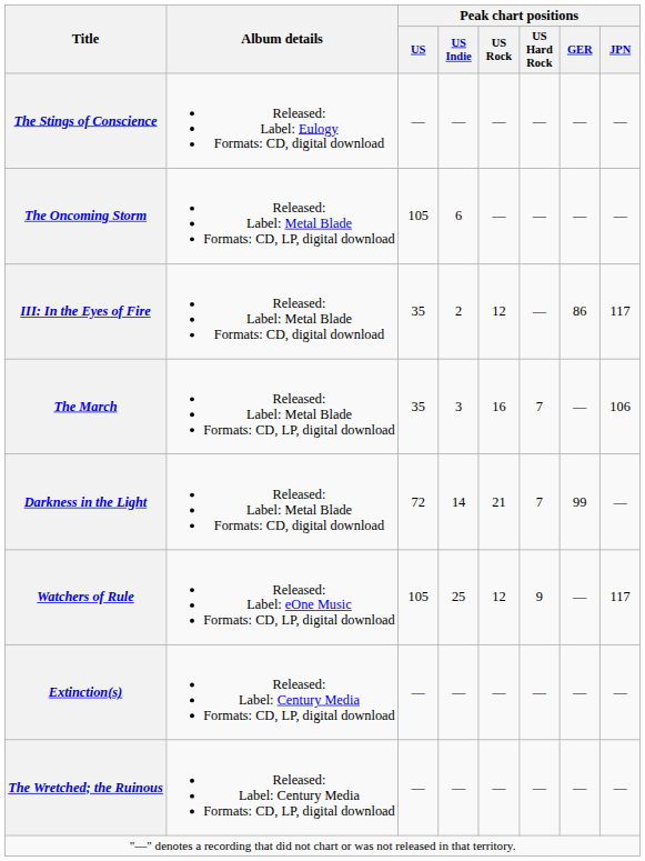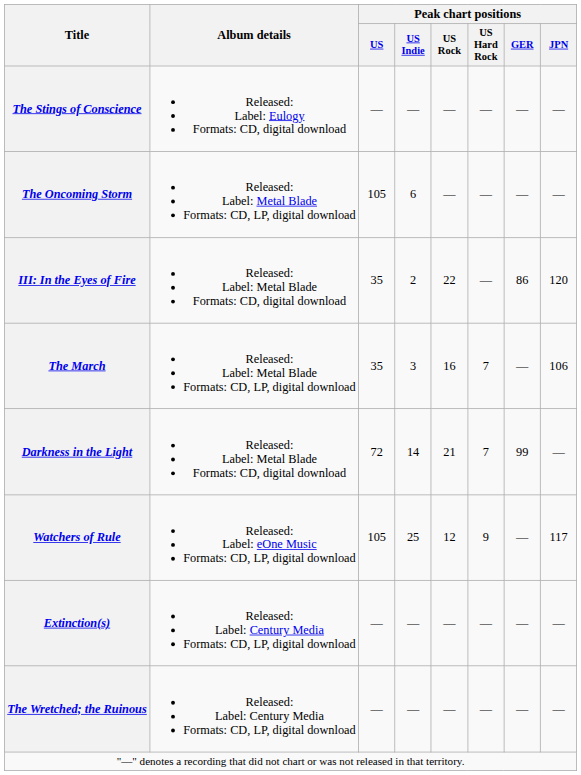 <table class="wikitable plainrowheaders" style="text-align:center;">
 <tr>
 <th rowspan="2">Title</th>
 <th rowspan="2">Album details</th>
 <th colspan="10">Peak chart positions</th>
 </tr>
 <tr>
 <th scope="col" style="width:3em;font-size:85%;"><a href='#'>US</a><br></th>
 <th scope="col" style="width:3em;font-size:85%;"><a href='#'>US<br>Indie</a><br></th>
 <th scope="col" style="width:3em;font-size:85%;">US<br>Rock<br></th>
 <th scope="col" style="width:3em;font-size:85%;">US<br>Hard<br>Rock<br></th>
 <th scope="col" style="width:3em;font-size:85%;"><a href='#'>GER</a><br></th>
 <th scope="col" style="width:3em;font-size:85%;"><a href='#'>JPN</a><br></th>
 </tr>
 <tr>
 <th scope="row"><em><a href='#'>The Stings of Conscience</a></em></th>
 <td><br><ul><li>Released: </li><li>Label: <a href='#'>Eulogy</a></li><li>Formats: CD, digital download</li></ul></td>
 <td>—</td>
 <td>—</td>
 <td>—</td>
 <td>—</td>
 <td>—</td>
 <td>—</td>
 </tr>
 <tr>
 <th scope="row"><em><a href='#'>The Oncoming Storm</a></em></th>
 <td><br><ul><li>Released: </li><li>Label: <a href='#'>Metal Blade</a></li><li>Formats: CD, LP, digital download</li></ul></td>
 <td>105</td>
 <td>6</td>
 <td>—</td>
 <td>—</td>
 <td>—</td>
 <td>—</td>
 </tr>
 <tr>
 <th scope="row"><em><a href='#'>III: In the Eyes of Fire</a></em></th>
 <td><br><ul><li>Released: </li><li>Label: Metal Blade</li><li>Formats: CD, digital download</li></ul></td>
 <td>35</td>
 <td>2</td>
-<td>12</td>
+<td>22</td>
 <td>—</td>
 <td>86</td>
-<td>117</td>
+<td>120</td>
 </tr>
 <tr>
 <th scope="row"><em><a href='#'>The March</a></em></th>
 <td><br><ul><li>Released: </li><li>Label: Metal Blade</li><li>Formats: CD, LP, digital download</li></ul></td>
 <td>35</td>
 <td>3</td>
 <td>16</td>
 <td>7</td>
 <td>—</td>
 <td>106</td>
 </tr>
 <tr>
 <th scope="row"><em><a href='#'>Darkness in the Light</a></em></th>
 <td><br><ul><li>Released: </li><li>Label: Metal Blade</li><li>Formats: CD, digital download</li></ul></td>
 <td>72</td>
 <td>14</td>
 <td>21</td>
 <td>7</td>
 <td>99</td>
 <td>—</td>
 </tr>
 <tr>
 <th scope="row"><em><a href='#'>Watchers of Rule</a></em></th>
 <td><br><ul><li>Released: </li><li>Label: <a href='#'>eOne Music</a></li><li>Formats: CD, LP, digital download</li></ul></td>
 <td>105</td>
 <td>25</td>
 <td>12</td>
 <td>9</td>
 <td>—</td>
 <td>117</td>
 </tr>
 <tr>
 <th scope="row"><em><a href='#'>Extinction(s)</a></em></th>
 <td><br><ul><li>Released: </li><li>Label: <a href='#'>Century Media</a></li><li>Formats: CD, LP, digital download</li></ul></td>
 <td>—</td>
 <td>—</td>
 <td>—</td>
 <td>—</td>
 <td>—</td>
 <td>—</td>
 </tr>
 <tr>
 <th scope="row"><em><a href='#'>The Wretched; the Ruinous</a></em></th>
 <td><br><ul><li>Released: </li><li>Label: Century Media</li><li>Formats: CD, LP, digital download</li></ul></td>
 <td>—</td>
 <td>—</td>
 <td>—</td>
 <td>—</td>
 <td>—</td>
 <td>—</td>
 </tr>
 <tr>
 <td colspan="15" style="font-size:90%">"—" denotes a recording that did not chart or was not released in that territory.</td>
 </tr>
 </table>
